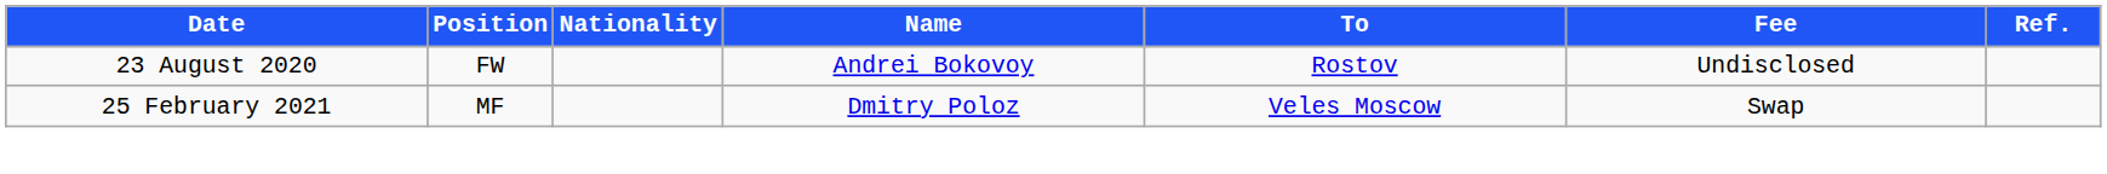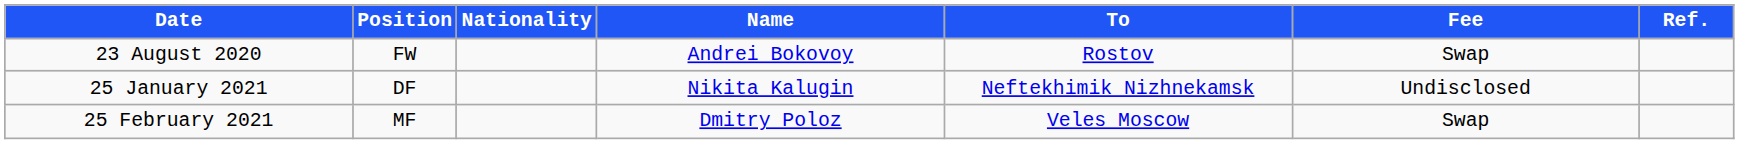 <table class="wikitable"  style="text-align:center; font-size:90%; ">
 <tr>
 <th style="background:#1F56F5; color:white; width:200px;">Date</th>
 <th style="background:#1F56F5; color:white; width:50px;">Position</th>
 <th style="background:#1F56F5; color:white; width:50px;">Nationality</th>
 <th style="background:#1F56F5; color:white; width:200px;">Name</th>
 <th style="background:#1F56F5; color:white; width:200px;">To</th>
 <th style="background:#1F56F5; color:white; width:200px;">Fee</th>
 <th style="background:#1F56F5; color:white; width:50px;">Ref.</th>
 </tr>
 <tr>
 <td>23 August 2020</td>
 <td>FW</td>
 <td></td>
 <td><a href='#'>Andrei Bokovoy</a></td>
 <td><a href='#'>Rostov</a></td>
+<td>Swap</td>
+<td></td>
+</tr>
+<tr>
+<td>25 January 2021</td>
+<td>DF</td>
+<td></td>
+<td><a href='#'>Nikita Kalugin</a></td>
+<td><a href='#'>Neftekhimik Nizhnekamsk</a></td>
 <td>Undisclosed</td>
 <td></td>
 </tr>
 <tr>
 <td>25 February 2021</td>
 <td>MF</td>
 <td></td>
 <td><a href='#'>Dmitry Poloz</a></td>
 <td><a href='#'>Veles Moscow</a></td>
 <td>Swap</td>
 <td></td>
 </tr>
 </table>
